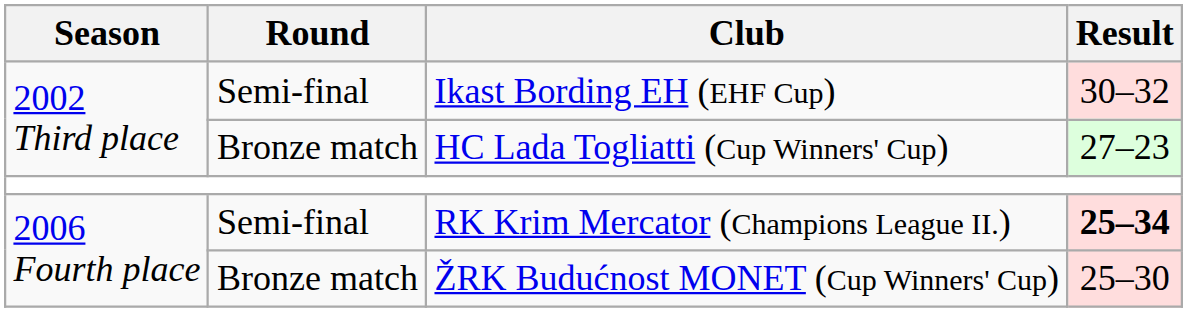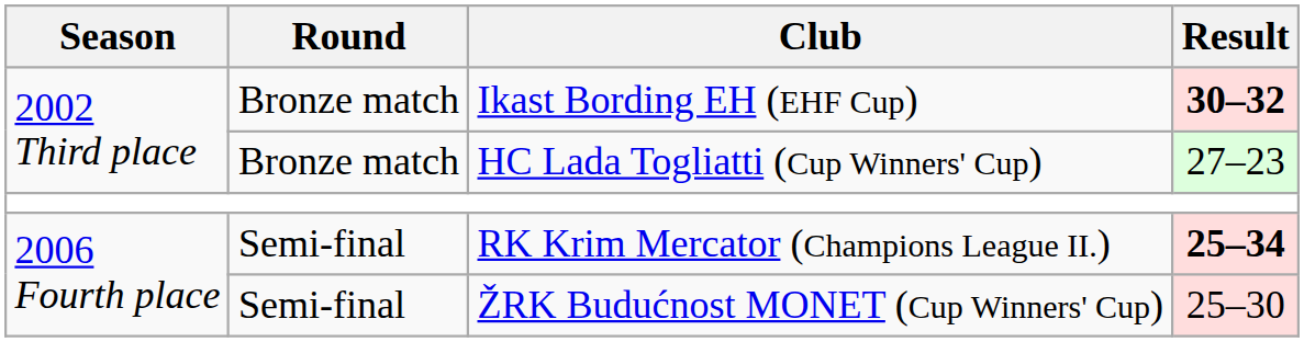 <table class="wikitable" style="text-align: left;">
 <tr>
 <th>Season</th>
 <th>Round</th>
 <th>Club</th>
 <th>Result</th>
 </tr>
 <tr>
 <td rowspan="2"><a href='#'>2002</a><br> <em>Third place</em></td>
-<td>Semi-final</td>
+<td>Bronze match</td>
 <td> <a href='#'>Ikast Bording EH</a> (<small>EHF Cup</small>)</td>
-<td style="text-align:center; background:#fdd;">30–32</td>
+<td style="text-align:center; background:#fdd;"><strong>30–32</strong></td>
 </tr>
 <tr>
 <td>Bronze match</td>
 <td> <a href='#'>HC Lada Togliatti</a> (<small>Cup Winners' Cup</small>)</td>
 <td style="text-align:center; background:#dfd;">27–23</td>
 </tr>
 <tr>
 <td colspan=7 style="text-align: center;" bgcolor=white></td>
 </tr>
 <tr>
 <td rowspan="2"><a href='#'>2006</a><br><em>Fourth place</em></td>
 <td>Semi-final</td>
 <td> <a href='#'>RK Krim Mercator</a> (<small>Champions League II.</small>)</td>
 <td style="text-align:center; background:#fdd;"><strong>25–34</strong></td>
 </tr>
 <tr>
-<td>Bronze match</td>
+<td>Semi-final</td>
 <td> <a href='#'>ŽRK Budućnost MONET</a> (<small>Cup Winners' Cup</small>)</td>
 <td style="text-align:center; background:#fdd;">25–30</td>
 </tr>
 </table>
